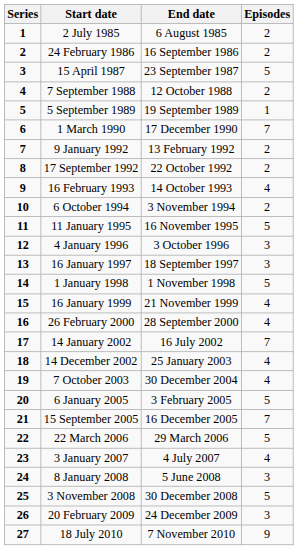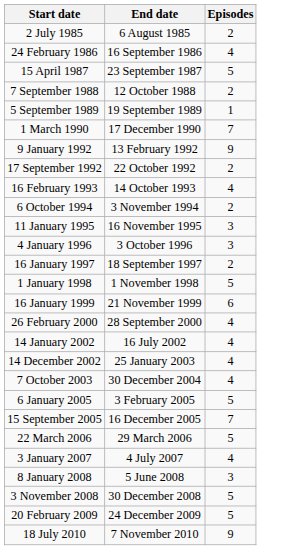 <table class="wikitable" style="text-align:center;">
 <tr>
-<th>Series</th>
 <th>Start date</th>
 <th>End date</th>
 <th>Episodes</th>
 </tr>
 <tr>
-<td><strong>1</strong></td>
 <td>2 July 1985</td>
 <td>6 August 1985</td>
 <td>2</td>
 </tr>
 <tr>
-<td><strong>2</strong></td>
 <td>24 February 1986</td>
 <td>16 September 1986</td>
-<td>2</td>
+<td>4</td>
 </tr>
 <tr>
-<td><strong>3</strong></td>
 <td>15 April 1987</td>
 <td>23 September 1987</td>
 <td>5</td>
 </tr>
 <tr>
-<td><strong>4</strong></td>
 <td>7 September 1988</td>
 <td>12 October 1988</td>
 <td>2</td>
 </tr>
 <tr>
-<td><strong>5</strong></td>
 <td>5 September 1989</td>
 <td>19 September 1989</td>
 <td>1</td>
 </tr>
 <tr>
-<td><strong>6</strong></td>
 <td>1 March 1990</td>
 <td>17 December 1990</td>
 <td>7</td>
 </tr>
 <tr>
-<td><strong>7</strong></td>
 <td>9 January 1992</td>
 <td>13 February 1992</td>
-<td>2</td>
+<td>9</td>
 </tr>
 <tr>
-<td><strong>8</strong></td>
 <td>17 September 1992</td>
 <td>22 October 1992</td>
 <td>2</td>
 </tr>
 <tr>
-<td><strong>9</strong></td>
 <td>16 February 1993</td>
 <td>14 October 1993</td>
 <td>4</td>
 </tr>
 <tr>
-<td><strong>10</strong></td>
 <td>6 October 1994</td>
 <td>3 November 1994</td>
 <td>2</td>
 </tr>
 <tr>
-<td><strong>11</strong></td>
 <td>11 January 1995</td>
 <td>16 November 1995</td>
-<td>5</td>
+<td>3</td>
 </tr>
 <tr>
-<td><strong>12</strong></td>
 <td>4 January 1996</td>
 <td>3 October 1996</td>
 <td>3</td>
 </tr>
 <tr>
-<td><strong>13</strong></td>
 <td>16 January 1997</td>
 <td>18 September 1997</td>
-<td>3</td>
+<td>2</td>
 </tr>
 <tr>
-<td><strong>14</strong></td>
 <td>1 January 1998</td>
 <td>1 November 1998</td>
 <td>5</td>
 </tr>
 <tr>
-<td><strong>15</strong></td>
 <td>16 January 1999</td>
 <td>21 November 1999</td>
-<td>4</td>
+<td>6</td>
 </tr>
 <tr>
-<td><strong>16</strong></td>
 <td>26 February 2000</td>
 <td>28 September 2000</td>
 <td>4</td>
 </tr>
 <tr>
-<td><strong>17</strong></td>
 <td>14 January 2002</td>
 <td>16 July 2002</td>
-<td>7</td>
+<td>4</td>
 </tr>
 <tr>
-<td><strong>18</strong></td>
 <td>14 December 2002</td>
 <td>25 January 2003</td>
 <td>4</td>
 </tr>
 <tr>
-<td><strong>19</strong></td>
 <td>7 October 2003</td>
 <td>30 December 2004</td>
 <td>4</td>
 </tr>
 <tr>
-<td><strong>20</strong></td>
 <td>6 January 2005</td>
 <td>3 February 2005</td>
 <td>5</td>
 </tr>
 <tr>
-<td><strong>21</strong></td>
 <td>15 September 2005</td>
 <td>16 December 2005</td>
 <td>7</td>
 </tr>
 <tr>
-<td><strong>22</strong></td>
 <td>22 March 2006</td>
 <td>29 March 2006</td>
 <td>5</td>
 </tr>
 <tr>
-<td><strong>23</strong></td>
 <td>3 January 2007</td>
 <td>4 July 2007</td>
 <td>4</td>
 </tr>
 <tr>
-<td><strong>24</strong></td>
 <td>8 January 2008</td>
 <td>5 June 2008</td>
 <td>3</td>
 </tr>
 <tr>
-<td><strong>25</strong></td>
 <td>3 November 2008</td>
 <td>30 December 2008</td>
 <td>5</td>
 </tr>
 <tr>
-<td><strong>26</strong></td>
 <td>20 February 2009</td>
 <td>24 December 2009</td>
-<td>3</td>
+<td>5</td>
 </tr>
 <tr>
-<td><strong>27</strong></td>
 <td>18 July 2010</td>
 <td>7 November 2010</td>
 <td>9</td>
 </tr>
 </table>
